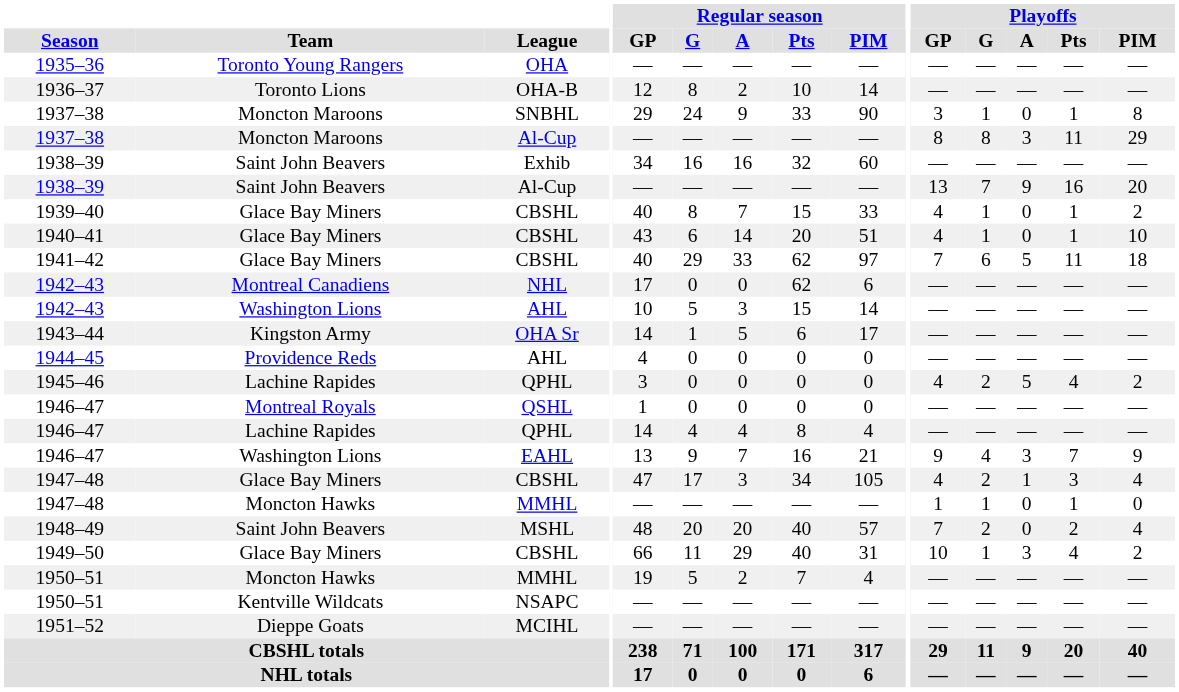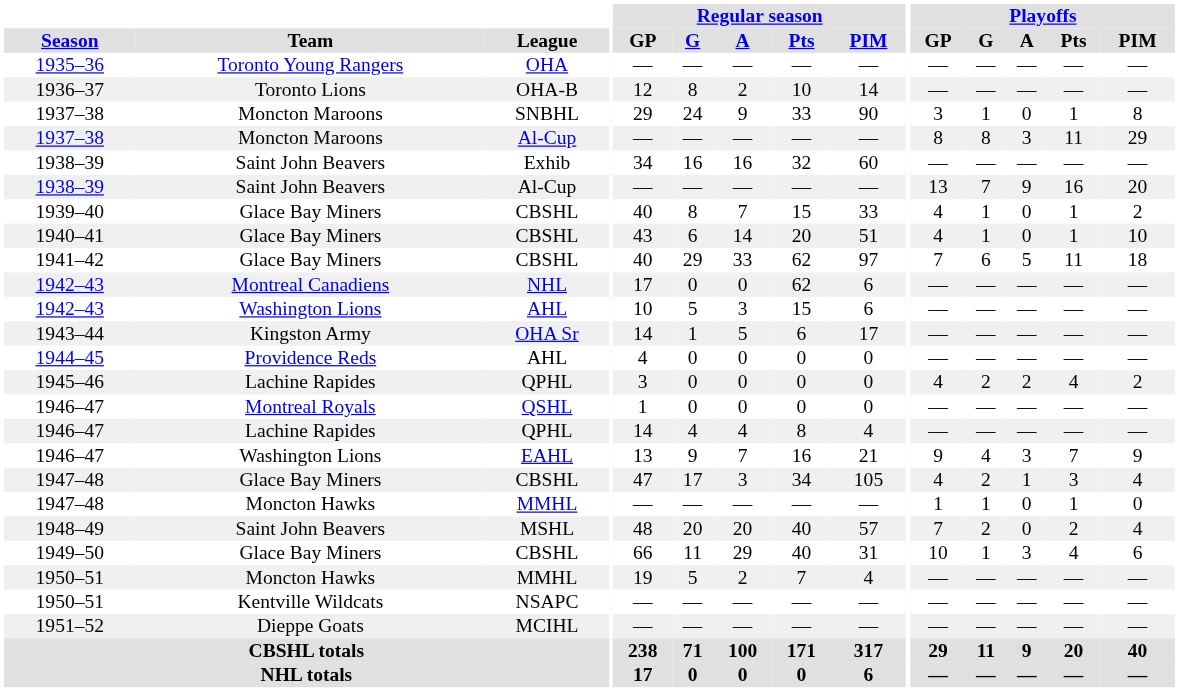 <table border="0" cellpadding="1" cellspacing="0" style="text-align:center; width:60em">
 <tr bgcolor="#e0e0e0">
 <th colspan="3" bgcolor="#ffffff"></th>
 <th rowspan="100" bgcolor="#ffffff"></th>
 <th colspan="5"><a href='#'>Regular season</a></th>
 <th rowspan="100" bgcolor="#ffffff"></th>
 <th colspan="5"><a href='#'>Playoffs</a></th>
 </tr>
 <tr bgcolor="#e0e0e0">
 <th><a href='#'>Season</a></th>
 <th>Team</th>
 <th>League</th>
 <th>GP</th>
 <th><a href='#'>G</a></th>
 <th><a href='#'>A</a></th>
 <th><a href='#'>Pts</a></th>
 <th><a href='#'>PIM</a></th>
 <th>GP</th>
 <th>G</th>
 <th>A</th>
 <th>Pts</th>
 <th>PIM</th>
 </tr>
 <tr>
 <td><a href='#'>1935–36</a></td>
 <td><a href='#'>Toronto Young Rangers</a></td>
 <td><a href='#'>OHA</a></td>
 <td>—</td>
 <td>—</td>
 <td>—</td>
 <td>—</td>
 <td>—</td>
 <td>—</td>
 <td>—</td>
 <td>—</td>
 <td>—</td>
 <td>—</td>
 </tr>
 <tr bgcolor="#f0f0f0">
 <td>1936–37</td>
 <td>Toronto Lions</td>
 <td>OHA-B</td>
 <td>12</td>
 <td>8</td>
 <td>2</td>
 <td>10</td>
 <td>14</td>
 <td>—</td>
 <td>—</td>
 <td>—</td>
 <td>—</td>
 <td>—</td>
 </tr>
 <tr>
 <td>1937–38</td>
 <td>Moncton Maroons</td>
 <td>SNBHL</td>
 <td>29</td>
 <td>24</td>
 <td>9</td>
 <td>33</td>
 <td>90</td>
 <td>3</td>
 <td>1</td>
 <td>0</td>
 <td>1</td>
 <td>8</td>
 </tr>
 <tr bgcolor="#f0f0f0">
 <td><a href='#'>1937–38</a></td>
 <td>Moncton Maroons</td>
 <td><a href='#'>Al-Cup</a></td>
 <td>—</td>
 <td>—</td>
 <td>—</td>
 <td>—</td>
 <td>—</td>
 <td>8</td>
 <td>8</td>
 <td>3</td>
 <td>11</td>
 <td>29</td>
 </tr>
 <tr>
 <td>1938–39</td>
 <td>Saint John Beavers</td>
 <td>Exhib</td>
 <td>34</td>
 <td>16</td>
 <td>16</td>
 <td>32</td>
 <td>60</td>
 <td>—</td>
 <td>—</td>
 <td>—</td>
 <td>—</td>
 <td>—</td>
 </tr>
 <tr bgcolor="#f0f0f0">
 <td><a href='#'>1938–39</a></td>
 <td>Saint John Beavers</td>
 <td>Al-Cup</td>
 <td>—</td>
 <td>—</td>
 <td>—</td>
 <td>—</td>
 <td>—</td>
 <td>13</td>
 <td>7</td>
 <td>9</td>
 <td>16</td>
 <td>20</td>
 </tr>
 <tr>
 <td>1939–40</td>
 <td>Glace Bay Miners</td>
 <td>CBSHL</td>
 <td>40</td>
 <td>8</td>
 <td>7</td>
 <td>15</td>
 <td>33</td>
 <td>4</td>
 <td>1</td>
 <td>0</td>
 <td>1</td>
 <td>2</td>
 </tr>
 <tr bgcolor="#f0f0f0">
 <td>1940–41</td>
 <td>Glace Bay Miners</td>
 <td>CBSHL</td>
 <td>43</td>
 <td>6</td>
 <td>14</td>
 <td>20</td>
 <td>51</td>
 <td>4</td>
 <td>1</td>
 <td>0</td>
 <td>1</td>
 <td>10</td>
 </tr>
 <tr>
 <td>1941–42</td>
 <td>Glace Bay Miners</td>
 <td>CBSHL</td>
 <td>40</td>
 <td>29</td>
 <td>33</td>
 <td>62</td>
 <td>97</td>
 <td>7</td>
 <td>6</td>
 <td>5</td>
 <td>11</td>
 <td>18</td>
 </tr>
 <tr bgcolor="#f0f0f0">
 <td><a href='#'>1942–43</a></td>
 <td><a href='#'>Montreal Canadiens</a></td>
 <td><a href='#'>NHL</a></td>
 <td>17</td>
 <td>0</td>
 <td>0</td>
 <td>62</td>
 <td>6</td>
 <td>—</td>
 <td>—</td>
 <td>—</td>
 <td>—</td>
 <td>—</td>
 </tr>
 <tr>
 <td><a href='#'>1942–43</a></td>
 <td><a href='#'>Washington Lions</a></td>
 <td><a href='#'>AHL</a></td>
 <td>10</td>
 <td>5</td>
 <td>3</td>
 <td>15</td>
-<td>14</td>
+<td>6</td>
 <td>—</td>
 <td>—</td>
 <td>—</td>
 <td>—</td>
 <td>—</td>
 </tr>
 <tr bgcolor="#f0f0f0">
 <td>1943–44</td>
 <td>Kingston Army</td>
 <td><a href='#'>OHA Sr</a></td>
 <td>14</td>
 <td>1</td>
 <td>5</td>
 <td>6</td>
 <td>17</td>
 <td>—</td>
 <td>—</td>
 <td>—</td>
 <td>—</td>
 <td>—</td>
 </tr>
 <tr>
 <td><a href='#'>1944–45</a></td>
 <td><a href='#'>Providence Reds</a></td>
 <td>AHL</td>
 <td>4</td>
 <td>0</td>
 <td>0</td>
 <td>0</td>
 <td>0</td>
 <td>—</td>
 <td>—</td>
 <td>—</td>
 <td>—</td>
 <td>—</td>
 </tr>
 <tr bgcolor="#f0f0f0">
 <td>1945–46</td>
 <td>Lachine Rapides</td>
 <td>QPHL</td>
 <td>3</td>
 <td>0</td>
 <td>0</td>
 <td>0</td>
 <td>0</td>
 <td>4</td>
 <td>2</td>
-<td>5</td>
+<td>2</td>
 <td>4</td>
 <td>2</td>
 </tr>
 <tr>
 <td>1946–47</td>
 <td><a href='#'>Montreal Royals</a></td>
 <td><a href='#'>QSHL</a></td>
 <td>1</td>
 <td>0</td>
 <td>0</td>
 <td>0</td>
 <td>0</td>
 <td>—</td>
 <td>—</td>
 <td>—</td>
 <td>—</td>
 <td>—</td>
 </tr>
 <tr bgcolor="#f0f0f0">
 <td>1946–47</td>
 <td>Lachine Rapides</td>
 <td>QPHL</td>
 <td>14</td>
 <td>4</td>
 <td>4</td>
 <td>8</td>
 <td>4</td>
 <td>—</td>
 <td>—</td>
 <td>—</td>
 <td>—</td>
 <td>—</td>
 </tr>
 <tr>
 <td>1946–47</td>
 <td>Washington Lions</td>
 <td><a href='#'>EAHL</a></td>
 <td>13</td>
 <td>9</td>
 <td>7</td>
 <td>16</td>
 <td>21</td>
 <td>9</td>
 <td>4</td>
 <td>3</td>
 <td>7</td>
 <td>9</td>
 </tr>
 <tr bgcolor="#f0f0f0">
 <td>1947–48</td>
 <td>Glace Bay Miners</td>
 <td>CBSHL</td>
 <td>47</td>
 <td>17</td>
 <td>3</td>
 <td>34</td>
 <td>105</td>
 <td>4</td>
 <td>2</td>
 <td>1</td>
 <td>3</td>
 <td>4</td>
 </tr>
 <tr>
 <td>1947–48</td>
 <td>Moncton Hawks</td>
 <td><a href='#'>MMHL</a></td>
 <td>—</td>
 <td>—</td>
 <td>—</td>
 <td>—</td>
 <td>—</td>
 <td>1</td>
 <td>1</td>
 <td>0</td>
 <td>1</td>
 <td>0</td>
 </tr>
 <tr bgcolor="#f0f0f0">
 <td>1948–49</td>
 <td>Saint John Beavers</td>
 <td>MSHL</td>
 <td>48</td>
 <td>20</td>
 <td>20</td>
 <td>40</td>
 <td>57</td>
 <td>7</td>
 <td>2</td>
 <td>0</td>
 <td>2</td>
 <td>4</td>
 </tr>
 <tr>
 <td>1949–50</td>
 <td>Glace Bay Miners</td>
 <td>CBSHL</td>
 <td>66</td>
 <td>11</td>
 <td>29</td>
 <td>40</td>
 <td>31</td>
 <td>10</td>
 <td>1</td>
 <td>3</td>
 <td>4</td>
-<td>2</td>
+<td>6</td>
 </tr>
 <tr bgcolor="#f0f0f0">
 <td>1950–51</td>
 <td>Moncton Hawks</td>
 <td>MMHL</td>
 <td>19</td>
 <td>5</td>
 <td>2</td>
 <td>7</td>
 <td>4</td>
 <td>—</td>
 <td>—</td>
 <td>—</td>
 <td>—</td>
 <td>—</td>
 </tr>
 <tr>
 <td>1950–51</td>
 <td>Kentville Wildcats</td>
 <td>NSAPC</td>
 <td>—</td>
 <td>—</td>
 <td>—</td>
 <td>—</td>
 <td>—</td>
 <td>—</td>
 <td>—</td>
 <td>—</td>
 <td>—</td>
 <td>—</td>
 </tr>
 <tr bgcolor="#f0f0f0">
 <td>1951–52</td>
 <td>Dieppe Goats</td>
 <td>MCIHL</td>
 <td>—</td>
 <td>—</td>
 <td>—</td>
 <td>—</td>
 <td>—</td>
 <td>—</td>
 <td>—</td>
 <td>—</td>
 <td>—</td>
 <td>—</td>
 </tr>
 <tr bgcolor="#e0e0e0">
 <th colspan="3">CBSHL totals</th>
 <th>238</th>
 <th>71</th>
 <th>100</th>
 <th>171</th>
 <th>317</th>
 <th>29</th>
 <th>11</th>
 <th>9</th>
 <th>20</th>
 <th>40</th>
 </tr>
 <tr bgcolor="#e0e0e0">
 <th colspan="3">NHL totals</th>
 <th>17</th>
 <th>0</th>
 <th>0</th>
 <th>0</th>
 <th>6</th>
 <th>—</th>
 <th>—</th>
 <th>—</th>
 <th>—</th>
 <th>—</th>
 </tr>
 </table>
